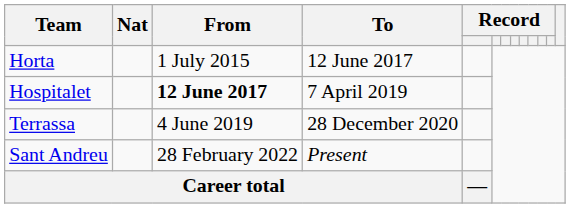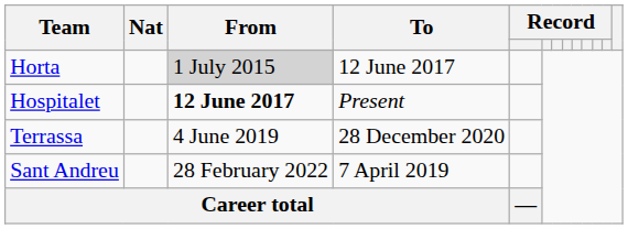 <table class="wikitable" style="text-align: center">
 <tr>
 <th rowspan="2">Team</th>
 <th rowspan="2">Nat</th>
 <th rowspan="2">From</th>
 <th rowspan="2">To</th>
 <th colspan="8">Record</th>
 <th rowspan=2></th>
 </tr>
 <tr>
 <th></th>
 <th></th>
 <th></th>
 <th></th>
 <th></th>
 <th></th>
 <th></th>
 <th></th>
 </tr>
 <tr>
 <td align="left"><a href='#'>Horta</a></td>
 <td></td>
-<td align=left>1 July 2015</td>
+<td align=left style="background: lightgrey;">1 July 2015</td>
 <td align=left>12 June 2017<br></td>
 <td></td>
 </tr>
 <tr>
 <td align="left"><a href='#'>Hospitalet</a></td>
 <td></td>
 <td align=left><strong>12 June 2017</strong></td>
-<td align=left>7 April 2019<br></td>
+<td align=left><em>Present</em><br></td>
 <td></td>
 </tr>
 <tr>
 <td align="left"><a href='#'>Terrassa</a></td>
 <td></td>
 <td align=left>4 June 2019</td>
 <td align=left>28 December 2020<br></td>
 <td></td>
 </tr>
 <tr>
 <td align="left"><a href='#'>Sant Andreu</a></td>
 <td></td>
 <td align=left>28 February 2022</td>
-<td align=left><em>Present</em><br></td>
+<td align=left>7 April 2019<br></td>
 <td></td>
 </tr>
 <tr>
 <th colspan=4>Career total<br></th>
 <th>—</th>
 </tr>
 </table>
